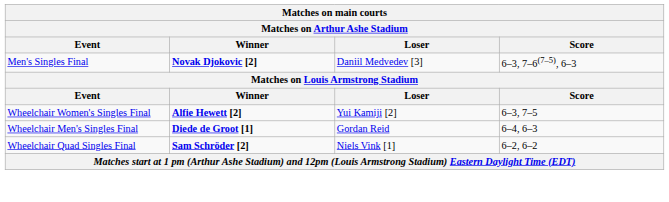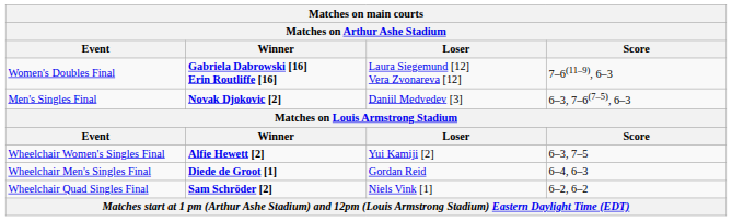 <table class="wikitable" style="margin:auto;">
 <tr>
 <th colspan="4" style="white-space:nowrap;">Matches on main courts</th>
 </tr>
 <tr>
 <th colspan="4"><strong>Matches on <a href='#'>Arthur Ashe Stadium</a></strong></th>
 </tr>
 <tr>
 <th width="250">Event</th>
 <th width="250">Winner</th>
 <th width="250">Loser</th>
 <th width="250">Score</th>
+</tr>
+<tr>
+<td><a href='#'>Women's Doubles Final</a></td>
+<td><strong> <a href='#'>Gabriela Dabrowski</a> [16] <br>  <a href='#'>Erin Routliffe</a> [16]</strong></td>
+<td> <a href='#'>Laura Siegemund</a> [12] <br>  <a href='#'>Vera Zvonareva</a> [12]</td>
+<td>7–6<sup>(11–9)</sup>, 6–3</td>
 </tr>
 <tr>
 <td><a href='#'>Men's Singles Final</a></td>
 <td><strong> <a href='#'>Novak Djokovic</a> [2]</strong></td>
 <td> <a href='#'>Daniil Medvedev</a> [3]</td>
 <td>6–3, 7–6<sup>(7–5)</sup>, 6–3</td>
 </tr>
 <tr>
 <th colspan="4"><strong>Matches on <a href='#'>Louis Armstrong Stadium</a></strong></th>
 </tr>
 <tr>
 <th width="250">Event</th>
 <th width="250">Winner</th>
 <th width="250">Loser</th>
 <th width="250">Score</th>
 </tr>
 <tr>
 <td><a href='#'>Wheelchair Women's Singles Final</a></td>
 <td><strong> <a href='#'>Alfie Hewett</a> [2]</strong></td>
 <td> <a href='#'>Yui Kamiji</a> [2]</td>
 <td>6–3, 7–5</td>
 </tr>
 <tr>
 <td><a href='#'>Wheelchair Men's Singles Final</a></td>
 <td><strong> <a href='#'>Diede de Groot</a> [1]</strong></td>
 <td> <a href='#'>Gordan Reid</a></td>
 <td>6–4, 6–3</td>
 </tr>
 <tr>
 <td><a href='#'>Wheelchair Quad Singles Final</a></td>
 <td><strong> <a href='#'>Sam Schröder</a> [2]</strong></td>
 <td> <a href='#'>Niels Vink</a> [1]</td>
 <td>6–2, 6–2</td>
 </tr>
 <tr>
 <th colspan="4"><em>Matches start at 1 pm (Arthur Ashe Stadium) and 12pm (Louis Armstrong Stadium) <a href='#'>Eastern Daylight Time (EDT)</a></em></th>
 </tr>
 </table>
